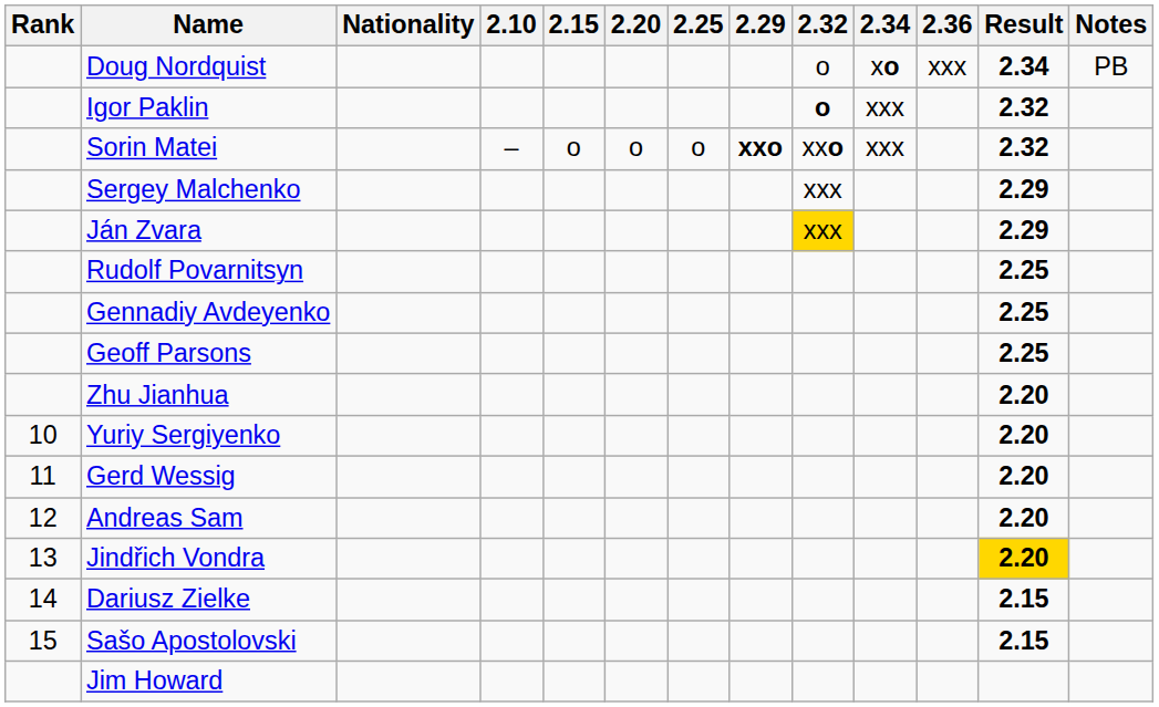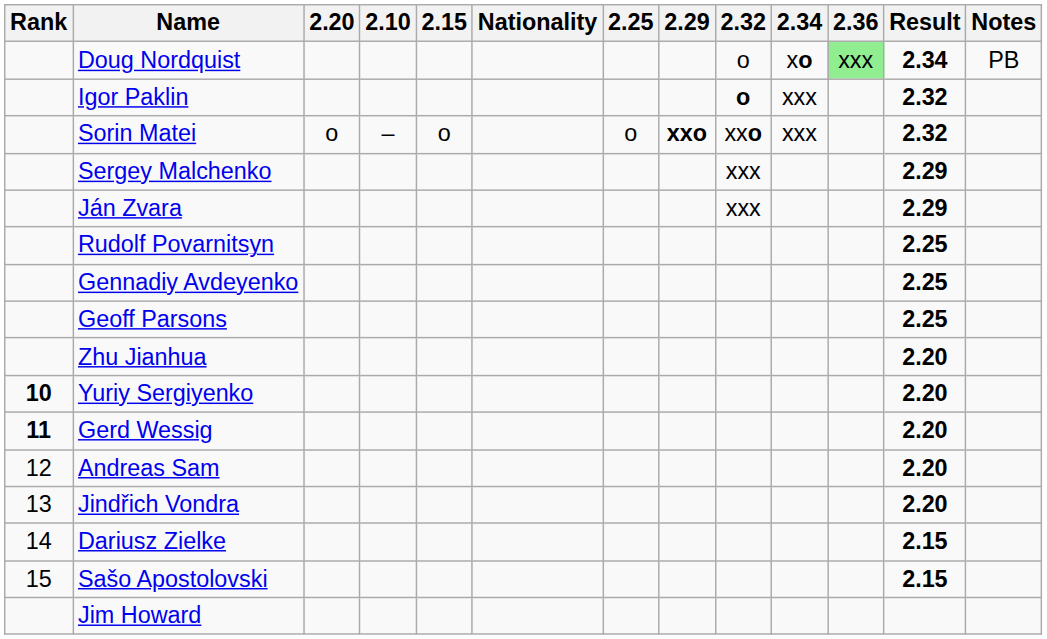 <table class="wikitable sortable" style="text-align:center">
 <tr>
 <th>Rank</th>
 <th>Name</th>
-<th>Nationality</th>
+<th>2.20</th>
 <th>2.10</th>
 <th>2.15</th>
-<th>2.20</th>
+<th>Nationality</th>
 <th>2.25</th>
 <th>2.29</th>
 <th>2.32</th>
 <th>2.34</th>
 <th>2.36</th>
 <th>Result</th>
 <th>Notes</th>
 </tr>
 <tr>
 <td></td>
 <td align=left><a href='#'>Doug Nordquist</a></td>
-<td align=left></td>
 <td></td>
 <td></td>
 <td></td>
+<td align=left></td>
 <td></td>
 <td></td>
 <td>o</td>
 <td>x<strong>o</strong></td>
-<td>xxx</td>
+<td style="background: lightgreen;">xxx</td>
 <td><strong>2.34</strong></td>
 <td>PB</td>
 </tr>
 <tr>
 <td></td>
 <td align=left><a href='#'>Igor Paklin</a></td>
-<td align=left></td>
 <td></td>
 <td></td>
 <td></td>
+<td align=left></td>
 <td></td>
 <td></td>
 <td><strong>o</strong></td>
 <td>xxx</td>
 <td></td>
 <td><strong>2.32</strong></td>
 <td></td>
 </tr>
 <tr>
 <td></td>
 <td align=left><a href='#'>Sorin Matei</a></td>
-<td align=left></td>
+<td>o</td>
 <td>–</td>
 <td>o</td>
-<td>o</td>
+<td align=left></td>
 <td>o</td>
 <td><strong>xxo</strong></td>
 <td>xx<strong>o</strong></td>
 <td>xxx</td>
 <td></td>
 <td><strong>2.32</strong></td>
 <td></td>
 </tr>
 <tr>
 <td></td>
 <td align=left><a href='#'>Sergey Malchenko</a></td>
-<td align=left></td>
 <td></td>
 <td></td>
 <td></td>
+<td align=left></td>
 <td></td>
 <td></td>
 <td>xxx</td>
 <td></td>
 <td></td>
 <td><strong>2.29</strong></td>
 <td></td>
 </tr>
 <tr>
 <td></td>
 <td align=left><a href='#'>Ján Zvara</a></td>
+<td></td>
+<td></td>
+<td></td>
 <td align=left></td>
 <td></td>
 <td></td>
-<td></td>
-<td></td>
-<td></td>
-<td style="background: gold;">xxx</td>
+<td>xxx</td>
 <td></td>
 <td></td>
 <td><strong>2.29</strong></td>
 <td></td>
 </tr>
 <tr>
 <td></td>
 <td align=left><a href='#'>Rudolf Povarnitsyn</a></td>
-<td align=left></td>
 <td></td>
 <td></td>
 <td></td>
+<td align=left></td>
 <td></td>
 <td></td>
 <td></td>
 <td></td>
 <td></td>
 <td><strong>2.25</strong></td>
 <td></td>
 </tr>
 <tr>
 <td></td>
 <td align=left><a href='#'>Gennadiy Avdeyenko</a></td>
-<td align=left></td>
 <td></td>
 <td></td>
 <td></td>
+<td align=left></td>
 <td></td>
 <td></td>
 <td></td>
 <td></td>
 <td></td>
 <td><strong>2.25</strong></td>
 <td></td>
 </tr>
 <tr>
 <td></td>
 <td align=left><a href='#'>Geoff Parsons</a></td>
-<td align=left></td>
 <td></td>
 <td></td>
 <td></td>
+<td align=left></td>
 <td></td>
 <td></td>
 <td></td>
 <td></td>
 <td></td>
 <td><strong>2.25</strong></td>
 <td></td>
 </tr>
 <tr>
 <td></td>
 <td align=left><a href='#'>Zhu Jianhua</a></td>
-<td align=left></td>
 <td></td>
 <td></td>
 <td></td>
+<td align=left></td>
 <td></td>
 <td></td>
 <td></td>
 <td></td>
 <td></td>
 <td><strong>2.20</strong></td>
 <td></td>
 </tr>
 <tr>
-<td>10</td>
+<td><strong>10</strong></td>
 <td align=left><a href='#'>Yuriy Sergiyenko</a></td>
-<td align=left></td>
 <td></td>
 <td></td>
 <td></td>
+<td align=left></td>
 <td></td>
 <td></td>
 <td></td>
 <td></td>
 <td></td>
 <td><strong>2.20</strong></td>
 <td></td>
 </tr>
 <tr>
-<td>11</td>
+<td><strong>11</strong></td>
 <td align=left><a href='#'>Gerd Wessig</a></td>
-<td align=left></td>
 <td></td>
 <td></td>
 <td></td>
+<td align=left></td>
 <td></td>
 <td></td>
 <td></td>
 <td></td>
 <td></td>
 <td><strong>2.20</strong></td>
 <td></td>
 </tr>
 <tr>
 <td>12</td>
 <td align=left><a href='#'>Andreas Sam</a></td>
-<td align=left></td>
 <td></td>
 <td></td>
 <td></td>
+<td align=left></td>
 <td></td>
 <td></td>
 <td></td>
 <td></td>
 <td></td>
 <td><strong>2.20</strong></td>
 <td></td>
 </tr>
 <tr>
 <td>13</td>
 <td align=left><a href='#'>Jindřich Vondra</a></td>
+<td></td>
+<td></td>
+<td></td>
 <td align=left></td>
 <td></td>
 <td></td>
 <td></td>
 <td></td>
 <td></td>
-<td></td>
-<td></td>
-<td></td>
-<td style="background: gold;"><strong>2.20</strong></td>
+<td><strong>2.20</strong></td>
 <td></td>
 </tr>
 <tr>
 <td>14</td>
 <td align=left><a href='#'>Dariusz Zielke</a></td>
-<td align=left></td>
 <td></td>
 <td></td>
 <td></td>
+<td align=left></td>
 <td></td>
 <td></td>
 <td></td>
 <td></td>
 <td></td>
 <td><strong>2.15</strong></td>
 <td></td>
 </tr>
 <tr>
 <td>15</td>
 <td align=left><a href='#'>Sašo Apostolovski</a></td>
-<td align=left></td>
 <td></td>
 <td></td>
 <td></td>
+<td align=left></td>
 <td></td>
 <td></td>
 <td></td>
 <td></td>
 <td></td>
 <td><strong>2.15</strong></td>
 <td></td>
 </tr>
 <tr>
 <td></td>
 <td align=left><a href='#'>Jim Howard</a></td>
-<td align=left></td>
 <td></td>
 <td></td>
 <td></td>
+<td align=left></td>
 <td></td>
 <td></td>
 <td></td>
 <td></td>
 <td></td>
 <td><strong></strong></td>
 <td></td>
 </tr>
 </table>
